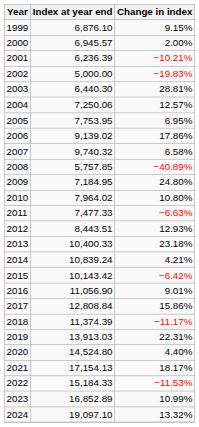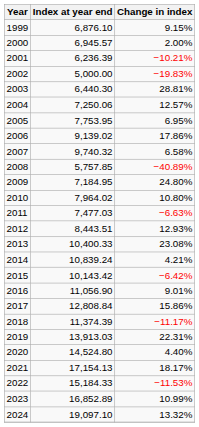 <table class="wikitable sortable">
 <tr>
 <th>Year</th>
 <th>Index at year end</th>
 <th>Change in index</th>
 </tr>
 <tr>
 <td>1999</td>
 <td align="right">6,876.10</td>
 <td align="right">9.15%</td>
 </tr>
 <tr>
 <td>2000</td>
 <td align="right">6,945.57</td>
 <td align="right">2.00%</td>
 </tr>
 <tr>
 <td>2001</td>
 <td align="right">6,236.39</td>
 <td align="right" style="color:red">−10.21%</td>
 </tr>
 <tr>
 <td>2002</td>
 <td align="right">5,000.00</td>
 <td align="right" style="color:red">−19.83%</td>
 </tr>
 <tr>
 <td>2003</td>
 <td align="right">6,440.30</td>
 <td align="right">28.81%</td>
 </tr>
 <tr>
 <td>2004</td>
 <td align="right">7,250.06</td>
 <td align="right">12.57%</td>
 </tr>
 <tr>
 <td>2005</td>
 <td align="right">7,753.95</td>
 <td align="right">6.95%</td>
 </tr>
 <tr>
 <td>2006</td>
 <td align="right">9,139.02</td>
 <td align="right">17.86%</td>
 </tr>
 <tr>
 <td>2007</td>
 <td align="right">9,740.32</td>
 <td align="right">6.58%</td>
 </tr>
 <tr>
 <td>2008</td>
 <td align="right">5,757.85</td>
 <td align="right" style="color:red">−40.89%</td>
 </tr>
 <tr>
 <td>2009</td>
 <td align="right">7,184.95</td>
 <td align="right">24.80%</td>
 </tr>
 <tr>
 <td>2010</td>
 <td align="right">7,964.02</td>
 <td align="right">10.80%</td>
 </tr>
 <tr>
 <td>2011</td>
-<td align="right">7,477.33</td>
+<td align="right">7,477.03</td>
 <td align="right" style="color:red">−6.63%</td>
 </tr>
 <tr>
 <td>2012</td>
 <td align="right">8,443.51</td>
 <td align="right">12.93%</td>
 </tr>
 <tr>
 <td>2013</td>
 <td align="right">10,400.33</td>
-<td align="right">23.18%</td>
+<td align="right">23.08%</td>
 </tr>
 <tr>
 <td>2014</td>
 <td align="right">10,839.24</td>
 <td align="right">4.21%</td>
 </tr>
 <tr>
 <td>2015</td>
 <td align="right">10,143.42</td>
 <td align="right" style="color:red">−6.42%</td>
 </tr>
 <tr>
 <td>2016</td>
 <td align="right">11,056.90</td>
 <td align="right">9.01%</td>
 </tr>
 <tr>
 <td>2017</td>
 <td align="right">12,808.84</td>
 <td align="right">15.86%</td>
 </tr>
 <tr>
 <td>2018</td>
 <td align="right">11,374.39</td>
 <td align="right" style="color:red">−11.17%</td>
 </tr>
 <tr>
 <td>2019</td>
 <td align="right">13,913.03</td>
 <td align="right">22.31%</td>
 </tr>
 <tr>
 <td>2020</td>
 <td align="right">14,524.80</td>
 <td align="right">4.40%</td>
 </tr>
 <tr>
 <td>2021</td>
 <td align="right">17,154.13</td>
 <td align="right">18.17%</td>
 </tr>
 <tr>
 <td>2022</td>
 <td align="right">15,184.33</td>
 <td align="right" style="color:red">−11.53%</td>
 </tr>
 <tr>
 <td>2023</td>
 <td align="right">16,852.89</td>
 <td align="right">10.99%</td>
 </tr>
 <tr>
 <td>2024</td>
 <td align="right">19,097.10</td>
 <td align="right">13.32%</td>
 </tr>
 <tr>
 </tr>
 </table>
